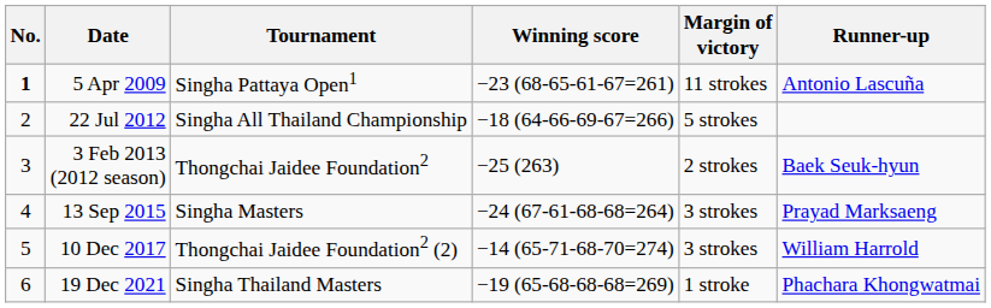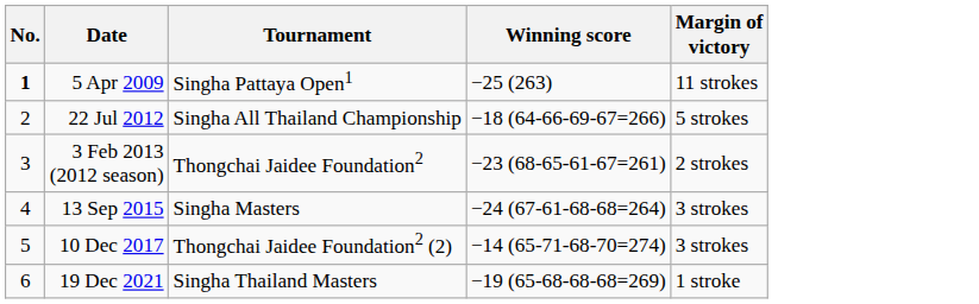 <table class="wikitable" style="font-size:95%;">
 <tr>
 <th>No.</th>
 <th>Date</th>
 <th>Tournament</th>
 <th>Winning score</th>
 <th>Margin of<br>victory</th>
-<th>Runner-up</th>
 </tr>
 <tr>
 <td align=center><strong>1</strong></td>
 <td align=right>5 Apr <a href='#'>2009</a></td>
 <td>Singha Pattaya Open<sup>1</sup></td>
-<td>−23 (68-65-61-67=261)</td>
+<td>−25 (263)</td>
 <td>11 strokes</td>
-<td> <a href='#'>Antonio Lascuña</a></td>
 </tr>
 <tr>
 <td align=center>2</td>
 <td align=right>22 Jul <a href='#'>2012</a></td>
 <td>Singha All Thailand Championship</td>
 <td>−18 (64-66-69-67=266)</td>
 <td>5 strokes</td>
-<td></td>
 </tr>
 <tr>
 <td align=center>3</td>
 <td align=right>3 Feb 2013<br>(2012 season)</td>
 <td>Thongchai Jaidee Foundation<sup>2</sup></td>
-<td>−25 (263)</td>
+<td>−23 (68-65-61-67=261)</td>
 <td>2 strokes</td>
-<td> <a href='#'>Baek Seuk-hyun</a></td>
 </tr>
 <tr>
 <td align=center>4</td>
 <td align=right>13 Sep <a href='#'>2015</a></td>
 <td>Singha Masters</td>
 <td>−24 (67-61-68-68=264)</td>
 <td>3 strokes</td>
-<td> <a href='#'>Prayad Marksaeng</a></td>
 </tr>
 <tr>
 <td align=center>5</td>
 <td align=right>10 Dec <a href='#'>2017</a></td>
 <td>Thongchai Jaidee Foundation<sup>2</sup> (2)</td>
 <td>−14 (65-71-68-70=274)</td>
 <td>3 strokes</td>
-<td> <a href='#'>William Harrold</a></td>
 </tr>
 <tr>
 <td align=center>6</td>
 <td align=right>19 Dec <a href='#'>2021</a></td>
 <td>Singha Thailand Masters</td>
 <td>−19 (65-68-68-68=269)</td>
 <td>1 stroke</td>
-<td> <a href='#'>Phachara Khongwatmai</a></td>
 </tr>
 </table>
